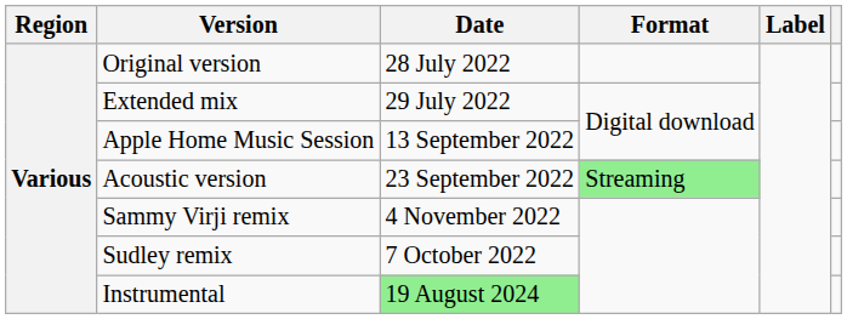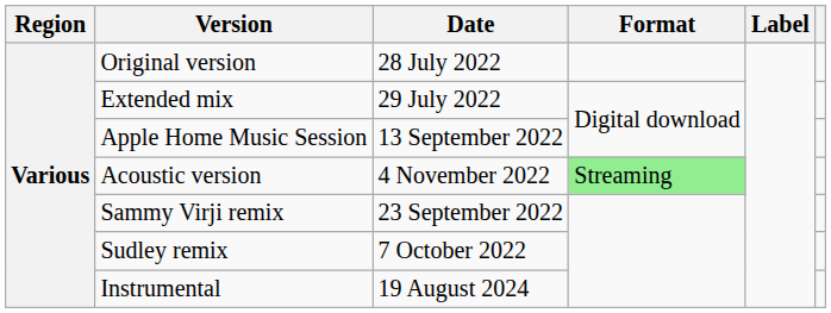 <table class="wikitable plainrowheaders">
 <tr>
 <th scope="col">Region</th>
 <th scope="col">Version</th>
 <th scope="col">Date</th>
 <th scope="col">Format</th>
 <th scope="col">Label</th>
 <th scope="col"></th>
 </tr>
 <tr>
 <th rowspan="7" scope="row">Various</th>
 <td>Original version</td>
 <td>28 July 2022</td>
 <td></td>
 <td rowspan="7"></td>
 <td></td>
 </tr>
 <tr>
 <td>Extended mix</td>
 <td>29 July 2022</td>
 <td rowspan="2">Digital download</td>
 <td></td>
 </tr>
 <tr>
 <td>Apple Home Music Session</td>
 <td>13 September 2022</td>
 <td></td>
 </tr>
 <tr>
 <td>Acoustic version</td>
-<td>23 September 2022</td>
+<td>4 November 2022</td>
 <td style="background: lightgreen;">Streaming</td>
 <td></td>
 </tr>
 <tr>
 <td>Sammy Virji remix</td>
-<td>4 November 2022</td>
+<td>23 September 2022</td>
 <td rowspan="4"></td>
 <td></td>
 </tr>
 <tr>
 <td>Sudley remix</td>
 <td>7 October 2022</td>
 <td></td>
 </tr>
 <tr>
 <td>Instrumental</td>
-<td style="background: lightgreen;">19 August 2024</td>
+<td>19 August 2024</td>
 <td></td>
 </tr>
 </table>
